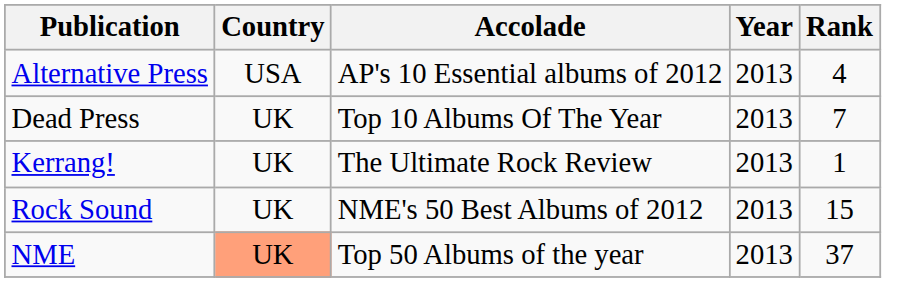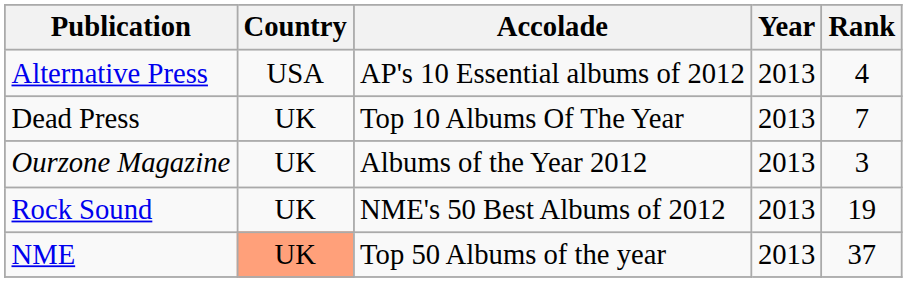 <table class="wikitable sortable">
 <tr>
 <th>Publication</th>
 <th>Country</th>
 <th>Accolade</th>
 <th>Year</th>
 <th>Rank</th>
 </tr>
 <tr>
 <td><a href='#'>Alternative Press</a></td>
 <td style="text-align:center;">USA</td>
 <td>AP's 10 Essential albums of 2012</td>
 <td>2013</td>
 <td style="text-align:center;">4</td>
 </tr>
 <tr>
 <td>Dead Press</td>
 <td style="text-align:center;">UK</td>
 <td>Top 10 Albums Of The Year</td>
 <td>2013</td>
 <td style="text-align:center;">7</td>
 </tr>
 <tr>
-<td><a href='#'>Kerrang!</a></td>
+<td><em>Ourzone Magazine</em></td>
 <td style="text-align:center;">UK</td>
-<td>The Ultimate Rock Review</td>
+<td>Albums of the Year 2012</td>
 <td>2013</td>
-<td style="text-align:center;">1</td>
+<td style="text-align:center;">3</td>
 </tr>
 <tr>
 <td><a href='#'>Rock Sound</a></td>
 <td style="text-align:center;">UK</td>
 <td>NME's 50 Best Albums of 2012</td>
 <td>2013</td>
-<td style="text-align:center;">15</td>
+<td style="text-align:center;">19</td>
 </tr>
 <tr>
 <td><a href='#'>NME</a></td>
 <td style="background: lightsalmon; text-align:center;">UK</td>
 <td>Top 50 Albums of the year</td>
 <td>2013</td>
 <td style="text-align:center;">37</td>
 </tr>
 </table>
